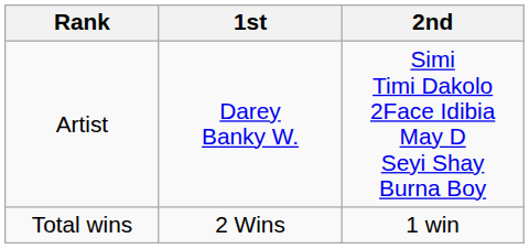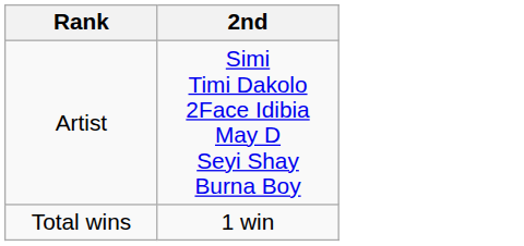 <table class="wikitable">
 <tr>
 <th style="width:100px;">Rank</th>
-<th style="width:120px;">1st</th>
 <th style="width:120px;">2nd</th>
 </tr>
 <tr align=center>
 <td>Artist</td>
-<td><a href='#'>Darey</a><br><a href='#'>Banky W.</a></td>
 <td><a href='#'>Simi</a><br><a href='#'>Timi Dakolo</a><br><a href='#'>2Face Idibia</a><br><a href='#'>May D</a><br><a href='#'>Seyi Shay</a><br><a href='#'>Burna Boy</a></td>
 </tr>
 <tr align=center>
 <td>Total wins</td>
-<td>2 Wins</td>
 <td>1 win</td>
 </tr>
 </table>
